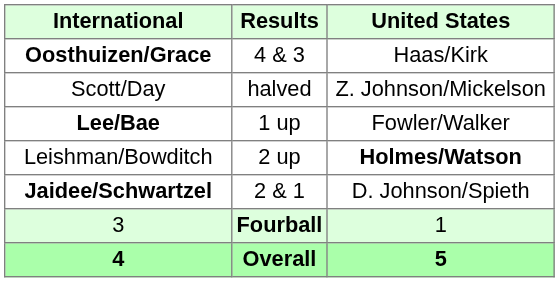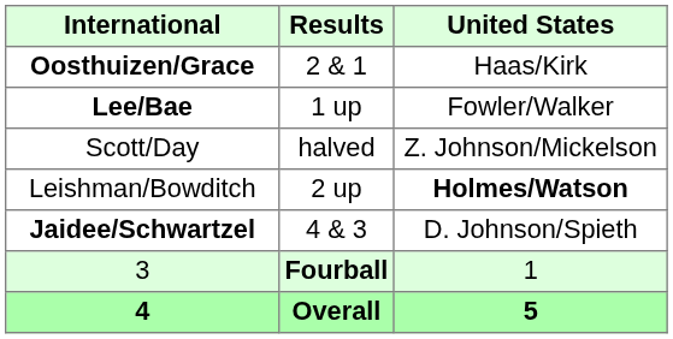 <table border="1" cellpadding="3" style="border-collapse:collapse; text-align:center;">
 <tr style="background:#ddffdd;">
 <th width=160>International</th>
 <th>Results</th>
 <th width=160>United States</th>
 </tr>
 <tr>
 <td><strong>Oosthuizen/Grace</strong></td>
-<td>4 & 3</td>
+<td>2 & 1</td>
 <td>Haas/Kirk</td>
+</tr>
+<tr>
+<td><strong>Lee/Bae</strong></td>
+<td>1 up</td>
+<td>Fowler/Walker</td>
 </tr>
 <tr>
 <td>Scott/Day</td>
 <td>halved</td>
 <td>Z. Johnson/Mickelson</td>
-</tr>
-<tr>
-<td><strong>Lee/Bae</strong></td>
-<td>1 up</td>
-<td>Fowler/Walker</td>
 </tr>
 <tr>
 <td>Leishman/Bowditch</td>
 <td>2 up</td>
 <td><strong>Holmes/Watson</strong></td>
 </tr>
 <tr>
 <td><strong>Jaidee/Schwartzel</strong></td>
-<td>2 & 1</td>
+<td>4 & 3</td>
 <td>D. Johnson/Spieth</td>
 </tr>
 <tr style="background:#ddffdd;">
 <td>3</td>
 <td><strong>Fourball</strong></td>
 <td>1</td>
 </tr>
 <tr style="background:#aaffaa;">
 <th>4</th>
 <th>Overall</th>
 <th>5</th>
 </tr>
 </table>
